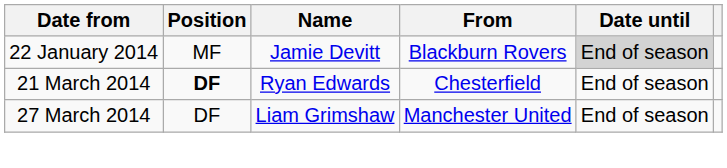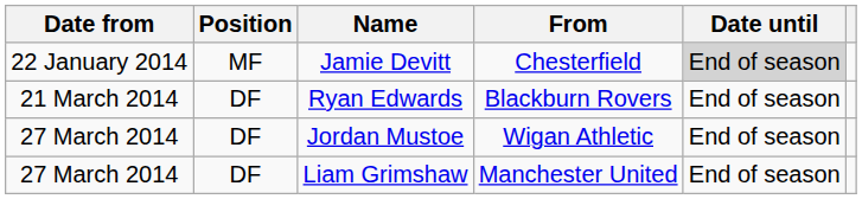 <table class="wikitable" style="text-align:center;">
 <tr>
 <th>Date from</th>
 <th>Position</th>
 <th>Name</th>
 <th>From</th>
 <th>Date until</th>
 <th></th>
 </tr>
 <tr>
 <td>22 January 2014</td>
 <td>MF</td>
 <td><a href='#'>Jamie Devitt</a></td>
-<td><a href='#'>Blackburn Rovers</a></td>
+<td><a href='#'>Chesterfield</a></td>
 <td style="background: lightgrey;">End of season</td>
 <td></td>
 </tr>
 <tr>
 <td>21 March 2014</td>
-<td><strong>DF</strong></td>
+<td>DF</td>
 <td><a href='#'>Ryan Edwards</a></td>
-<td><a href='#'>Chesterfield</a></td>
+<td><a href='#'>Blackburn Rovers</a></td>
+<td>End of season</td>
+<td></td>
+</tr>
+<tr>
+<td>27 March 2014</td>
+<td>DF</td>
+<td><a href='#'>Jordan Mustoe</a></td>
+<td><a href='#'>Wigan Athletic</a></td>
 <td>End of season</td>
 <td></td>
 </tr>
 <tr>
 <td>27 March 2014</td>
 <td>DF</td>
 <td><a href='#'>Liam Grimshaw</a></td>
 <td><a href='#'>Manchester United</a></td>
 <td>End of season</td>
 <td></td>
 </tr>
 </table>
